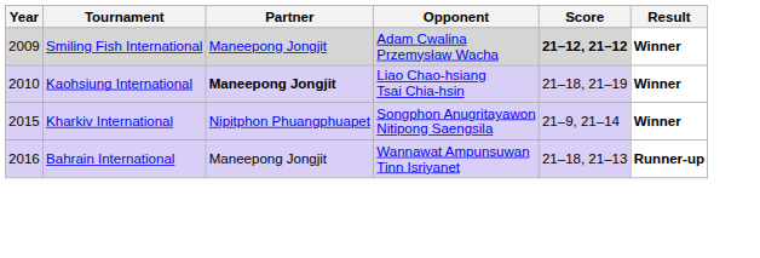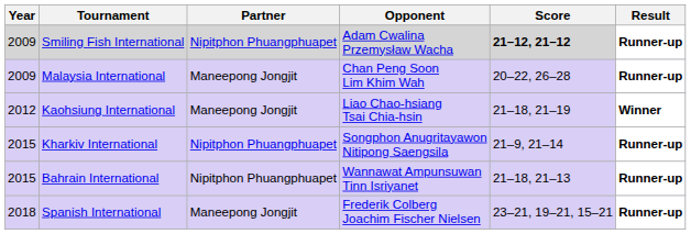 <table class="sortable wikitable" style="font-size: 90%;">
 <tr>
 <th>Year</th>
 <th>Tournament</th>
 <th>Partner</th>
 <th>Opponent</th>
 <th>Score</th>
 <th>Result</th>
 </tr>
 <tr style="background:#D5D5D5">
 <td align="center">2009</td>
 <td align="left"><a href='#'>Smiling Fish International</a></td>
-<td align="left"> <a href='#'>Maneepong Jongjit</a></td>
+<td align="left"> <a href='#'>Nipitphon Phuangphuapet</a></td>
 <td align="left"> <a href='#'>Adam Cwalina</a> <br>  <a href='#'>Przemysław Wacha</a></td>
 <td align="left"><strong>21–12, 21–12</strong></td>
-<td style="text-align:left; background:white"> <strong>Winner</strong></td>
+<td style="text-align:left; background:white"> <strong>Runner-up</strong></td>
 </tr>
 <tr style="background:#D8CEF6">
-<td align="center">2010</td>
+<td align="center">2009</td>
+<td align="left"><a href='#'>Malaysia International</a></td>
+<td align="left"> Maneepong Jongjit</td>
+<td align="left"> <a href='#'>Chan Peng Soon</a> <br>  <a href='#'>Lim Khim Wah</a></td>
+<td align="left">20–22, 26–28</td>
+<td style="text-align:left; background:white"> <strong>Runner-up</strong></td>
+</tr>
+<tr style="background:#D8CEF6">
+<td align="center">2012</td>
 <td align="left"><a href='#'>Kaohsiung International</a></td>
-<td align="left"><strong> Maneepong Jongjit</strong></td>
+<td align="left"> Maneepong Jongjit</td>
 <td align="left"> <a href='#'>Liao Chao-hsiang</a> <br>  <a href='#'>Tsai Chia-hsin</a></td>
 <td align="left">21–18, 21–19</td>
 <td style="text-align:left; background:white"> <strong>Winner</strong></td>
 </tr>
 <tr style="background:#D8CEF6">
 <td align="center">2015</td>
 <td align="left"><a href='#'>Kharkiv International</a></td>
 <td align="left"> <a href='#'>Nipitphon Phuangphuapet</a></td>
 <td align="left"> <a href='#'>Songphon Anugritayawon</a> <br>  <a href='#'>Nitipong Saengsila</a></td>
 <td align="left">21–9, 21–14</td>
-<td style="text-align:left; background:white"> <strong>Winner</strong></td>
+<td style="text-align:left; background:white"> <strong>Runner-up</strong></td>
 </tr>
 <tr style="background:#D8CEF6">
-<td align="center">2016</td>
+<td align="center">2015</td>
 <td align="left"><a href='#'>Bahrain International</a></td>
-<td align="left"> Maneepong Jongjit</td>
+<td align="left"> Nipitphon Phuangphuapet</td>
 <td align="left"> <a href='#'>Wannawat Ampunsuwan</a> <br>  <a href='#'>Tinn Isriyanet</a></td>
 <td align="left">21–18, 21–13</td>
 <td style="text-align:left; background:white"> <strong>Runner-up</strong></td>
 </tr>
+<tr style="background:#D8CEF6">
+<td align="center">2018</td>
+<td align="left"><a href='#'>Spanish International</a></td>
+<td align="left"> Maneepong Jongjit</td>
+<td align="left"> <a href='#'>Frederik Colberg</a> <br>  <a href='#'>Joachim Fischer Nielsen</a></td>
+<td align="left">23–21, 19–21, 15–21</td>
+<td style="text-align:left; background:white"> <strong>Runner-up</strong></td>
+</tr>
 </table>
